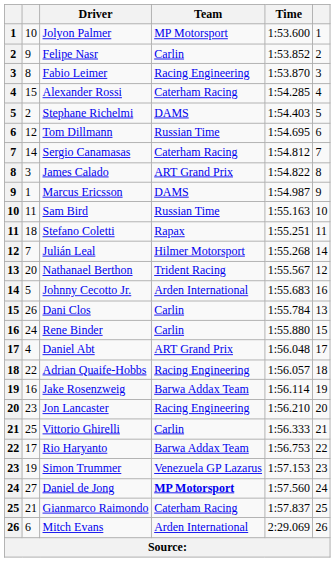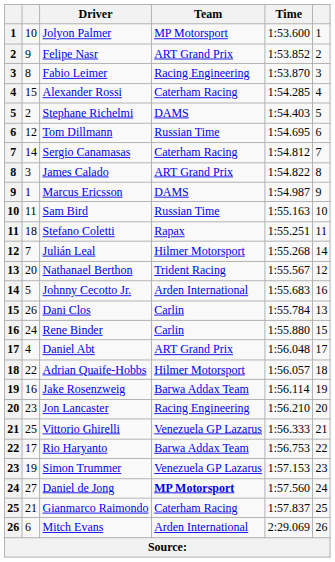 <table class="wikitable" style="font-size:85%">
 <tr>
 <th></th>
 <th></th>
 <th>Driver</th>
 <th>Team</th>
 <th>Time</th>
 <th></th>
 </tr>
 <tr>
 <th>1</th>
 <td>10</td>
 <td> <a href='#'>Jolyon Palmer</a></td>
 <td><a href='#'>MP Motorsport</a></td>
 <td>1:53.600</td>
 <td>1</td>
 </tr>
 <tr>
 <th>2</th>
 <td>9</td>
 <td> <a href='#'>Felipe Nasr</a></td>
-<td><a href='#'>Carlin</a></td>
+<td><a href='#'>ART Grand Prix</a></td>
 <td>1:53.852</td>
 <td>2</td>
 </tr>
 <tr>
 <th>3</th>
 <td>8</td>
 <td> <a href='#'>Fabio Leimer</a></td>
 <td><a href='#'>Racing Engineering</a></td>
 <td>1:53.870</td>
 <td>3</td>
 </tr>
 <tr>
 <th>4</th>
 <td>15</td>
 <td> <a href='#'>Alexander Rossi</a></td>
 <td><a href='#'>Caterham Racing</a></td>
 <td>1:54.285</td>
 <td>4</td>
 </tr>
 <tr>
 <th>5</th>
 <td>2</td>
 <td> <a href='#'>Stephane Richelmi</a></td>
 <td><a href='#'>DAMS</a></td>
 <td>1:54.403</td>
 <td>5</td>
 </tr>
 <tr>
 <th>6</th>
 <td>12</td>
 <td> <a href='#'>Tom Dillmann</a></td>
 <td><a href='#'>Russian Time</a></td>
 <td>1:54.695</td>
 <td>6</td>
 </tr>
 <tr>
 <th>7</th>
 <td>14</td>
 <td> <a href='#'>Sergio Canamasas</a></td>
 <td><a href='#'>Caterham Racing</a></td>
 <td>1:54.812</td>
 <td>7</td>
 </tr>
 <tr>
 <th>8</th>
 <td>3</td>
 <td> <a href='#'>James Calado</a></td>
 <td><a href='#'>ART Grand Prix</a></td>
 <td>1:54.822</td>
 <td>8</td>
 </tr>
 <tr>
 <th>9</th>
 <td>1</td>
 <td> <a href='#'>Marcus Ericsson</a></td>
 <td><a href='#'>DAMS</a></td>
 <td>1:54.987</td>
 <td>9</td>
 </tr>
 <tr>
 <th>10</th>
 <td>11</td>
 <td> <a href='#'>Sam Bird</a></td>
 <td><a href='#'>Russian Time</a></td>
 <td>1:55.163</td>
 <td>10</td>
 </tr>
 <tr>
 <th>11</th>
 <td>18</td>
 <td> <a href='#'>Stefano Coletti</a></td>
 <td><a href='#'>Rapax</a></td>
 <td>1:55.251</td>
 <td>11</td>
 </tr>
 <tr>
 <th>12</th>
 <td>7</td>
 <td> <a href='#'>Julián Leal</a></td>
 <td><a href='#'>Hilmer Motorsport</a></td>
 <td>1:55.268</td>
 <td>14</td>
 </tr>
 <tr>
 <th>13</th>
 <td>20</td>
 <td> <a href='#'>Nathanael Berthon</a></td>
 <td><a href='#'>Trident Racing</a></td>
 <td>1:55.567</td>
 <td>12</td>
 </tr>
 <tr>
 <th>14</th>
 <td>5</td>
 <td> <a href='#'>Johnny Cecotto Jr.</a></td>
 <td><a href='#'>Arden International</a></td>
 <td>1:55.683</td>
 <td>16</td>
 </tr>
 <tr>
 <th>15</th>
 <td>26</td>
 <td> <a href='#'>Dani Clos</a></td>
 <td><a href='#'>Carlin</a></td>
 <td>1:55.784</td>
 <td>13</td>
 </tr>
 <tr>
 <th>16</th>
 <td>24</td>
 <td> <a href='#'>Rene Binder</a></td>
 <td><a href='#'>Carlin</a></td>
 <td>1:55.880</td>
 <td>15</td>
 </tr>
 <tr>
 <th>17</th>
 <td>4</td>
 <td> <a href='#'>Daniel Abt</a></td>
 <td><a href='#'>ART Grand Prix</a></td>
 <td>1:56.048</td>
 <td>17</td>
 </tr>
 <tr>
 <th>18</th>
 <td>22</td>
 <td> <a href='#'>Adrian Quaife-Hobbs</a></td>
-<td><a href='#'>Racing Engineering</a></td>
+<td><a href='#'>Hilmer Motorsport</a></td>
 <td>1:56.057</td>
 <td>18</td>
 </tr>
 <tr>
 <th>19</th>
 <td>16</td>
 <td> <a href='#'>Jake Rosenzweig</a></td>
 <td><a href='#'>Barwa Addax Team</a></td>
 <td>1:56.114</td>
 <td>19</td>
 </tr>
 <tr>
 <th>20</th>
 <td>23</td>
 <td> <a href='#'>Jon Lancaster</a></td>
 <td><a href='#'>Racing Engineering</a></td>
 <td>1:56.210</td>
 <td>20</td>
 </tr>
 <tr>
 <th>21</th>
 <td>25</td>
 <td> <a href='#'>Vittorio Ghirelli</a></td>
-<td><a href='#'>Carlin</a></td>
+<td><a href='#'>Venezuela GP Lazarus</a></td>
 <td>1:56.333</td>
 <td>21</td>
 </tr>
 <tr>
 <th>22</th>
 <td>17</td>
 <td> <a href='#'>Rio Haryanto</a></td>
 <td><a href='#'>Barwa Addax Team</a></td>
 <td>1:56.753</td>
 <td>22</td>
 </tr>
 <tr>
 <th>23</th>
 <td>19</td>
 <td> <a href='#'>Simon Trummer</a></td>
 <td><a href='#'>Venezuela GP Lazarus</a></td>
 <td>1:57.153</td>
 <td>23</td>
 </tr>
 <tr>
 <th>24</th>
 <td>27</td>
 <td> <a href='#'>Daniel de Jong</a></td>
 <td><strong><a href='#'>MP Motorsport</a></strong></td>
 <td>1:57.560</td>
 <td>24</td>
 </tr>
 <tr>
 <th>25</th>
 <td>21</td>
 <td> <a href='#'>Gianmarco Raimondo</a></td>
 <td><a href='#'>Caterham Racing</a></td>
 <td>1:57.837</td>
 <td>25</td>
 </tr>
 <tr>
 <th>26</th>
 <td>6</td>
 <td> <a href='#'>Mitch Evans</a></td>
 <td><a href='#'>Arden International</a></td>
 <td>2:29.069</td>
 <td>26</td>
 </tr>
 <tr>
 <th colspan="7">Source:</th>
 </tr>
 </table>
